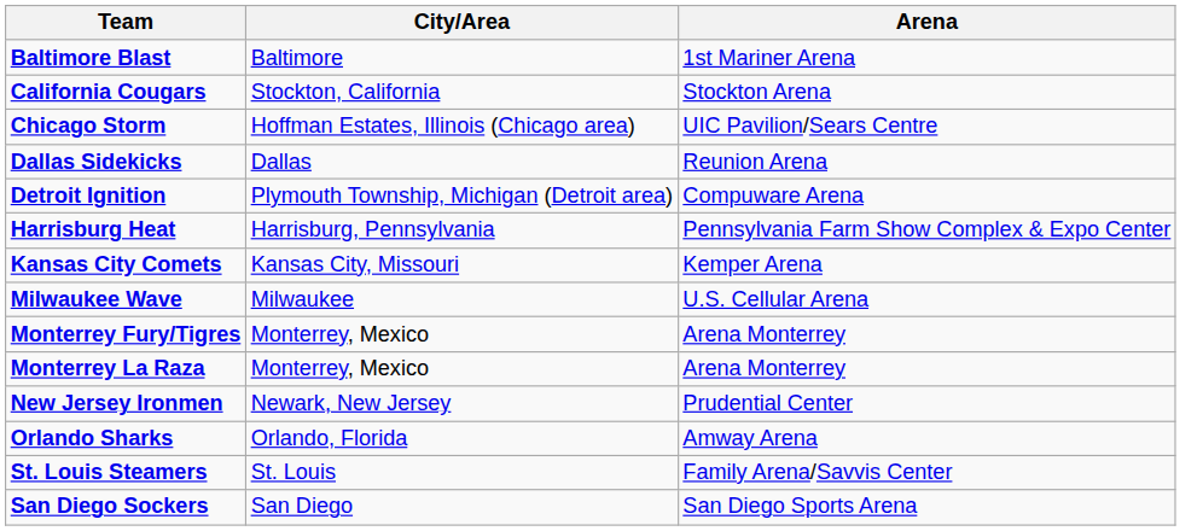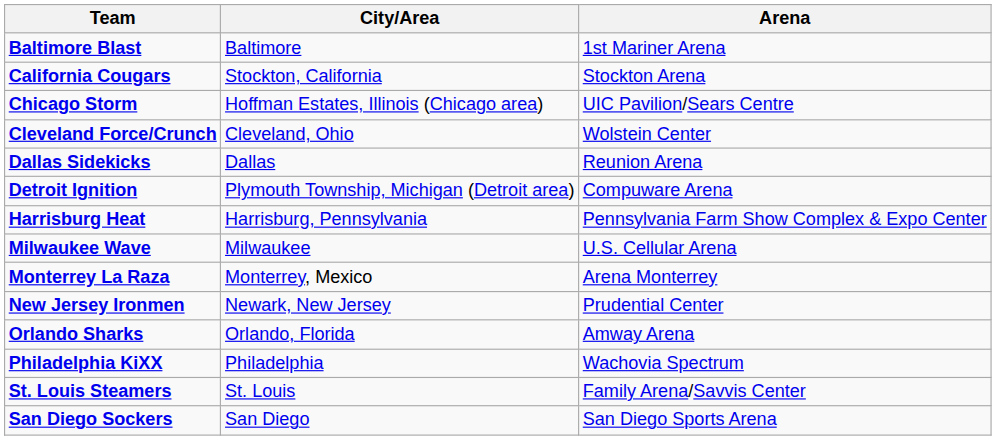 <table class="wikitable">
 <tr>
 <th>Team</th>
 <th>City/Area</th>
 <th>Arena</th>
 </tr>
 <tr>
 <td><strong><a href='#'>Baltimore Blast</a></strong></td>
 <td><a href='#'>Baltimore</a></td>
 <td><a href='#'>1st Mariner Arena</a></td>
 </tr>
 <tr>
 <td><strong><a href='#'>California Cougars</a></strong></td>
 <td><a href='#'>Stockton, California</a></td>
 <td><a href='#'>Stockton Arena</a></td>
 </tr>
 <tr>
 <td><strong><a href='#'>Chicago Storm</a></strong></td>
 <td><a href='#'>Hoffman Estates, Illinois</a> (<a href='#'>Chicago area</a>)</td>
 <td><a href='#'>UIC Pavilion</a>/<a href='#'>Sears Centre</a></td>
 </tr>
 <tr>
+<td><strong><a href='#'>Cleveland Force/Crunch</a></strong></td>
+<td><a href='#'>Cleveland, Ohio</a></td>
+<td><a href='#'>Wolstein Center</a></td>
+</tr>
+<tr>
 <td><strong><a href='#'>Dallas Sidekicks</a></strong></td>
 <td><a href='#'>Dallas</a></td>
 <td><a href='#'>Reunion Arena</a></td>
 </tr>
 <tr>
 <td><strong><a href='#'>Detroit Ignition</a></strong></td>
 <td><a href='#'>Plymouth Township, Michigan</a> (<a href='#'>Detroit area</a>)</td>
 <td><a href='#'>Compuware Arena</a></td>
 </tr>
 <tr>
 <td><strong><a href='#'>Harrisburg Heat</a></strong></td>
 <td><a href='#'>Harrisburg, Pennsylvania</a></td>
 <td><a href='#'>Pennsylvania Farm Show Complex & Expo Center</a></td>
 </tr>
 <tr>
-<td><strong><a href='#'>Kansas City Comets</a></strong></td>
-<td><a href='#'>Kansas City, Missouri</a></td>
-<td><a href='#'>Kemper Arena</a></td>
-</tr>
-<tr>
 <td><strong><a href='#'>Milwaukee Wave</a></strong></td>
 <td><a href='#'>Milwaukee</a></td>
 <td><a href='#'>U.S. Cellular Arena</a></td>
-</tr>
-<tr>
-<td><strong><a href='#'>Monterrey Fury/Tigres</a></strong></td>
-<td><a href='#'>Monterrey</a>, Mexico</td>
-<td><a href='#'>Arena Monterrey</a></td>
 </tr>
 <tr>
 <td><strong><a href='#'>Monterrey La Raza</a></strong></td>
 <td><a href='#'>Monterrey</a>, Mexico</td>
 <td><a href='#'>Arena Monterrey</a></td>
 </tr>
 <tr>
 <td><strong><a href='#'>New Jersey Ironmen</a></strong></td>
 <td><a href='#'>Newark, New Jersey</a></td>
 <td><a href='#'>Prudential Center</a></td>
 </tr>
 <tr>
 <td><strong><a href='#'>Orlando Sharks</a></strong></td>
 <td><a href='#'>Orlando, Florida</a></td>
 <td><a href='#'>Amway Arena</a></td>
 </tr>
 <tr>
+<td><strong><a href='#'>Philadelphia KiXX</a></strong></td>
+<td><a href='#'>Philadelphia</a></td>
+<td><a href='#'>Wachovia Spectrum</a></td>
+</tr>
+<tr>
 <td><strong><a href='#'>St. Louis Steamers</a></strong></td>
 <td><a href='#'>St. Louis</a></td>
 <td><a href='#'>Family Arena</a>/<a href='#'>Savvis Center</a></td>
 </tr>
 <tr>
 <td><strong><a href='#'>San Diego Sockers</a></strong></td>
 <td><a href='#'>San Diego</a></td>
 <td><a href='#'>San Diego Sports Arena</a></td>
 </tr>
 </table>
